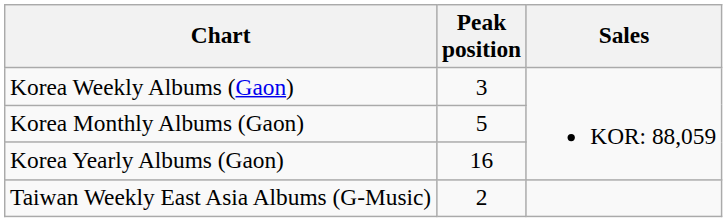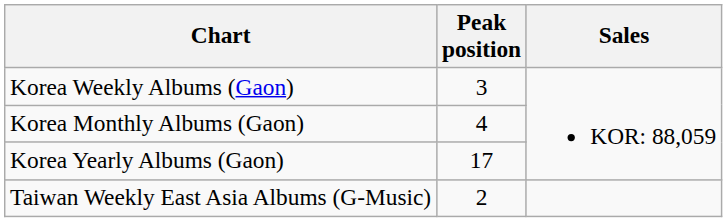 <table class="wikitable">
 <tr>
 <th>Chart</th>
 <th>Peak<br>position</th>
 <th>Sales</th>
 </tr>
 <tr>
 <td>Korea Weekly Albums (<a href='#'>Gaon</a>)</td>
 <td style="text-align:center">3</td>
 <td rowspan="3"><br><ul><li>KOR: 88,059</li></ul></td>
 </tr>
 <tr>
 <td>Korea Monthly Albums (Gaon)</td>
-<td style="text-align:center">5</td>
+<td style="text-align:center">4</td>
 </tr>
 <tr>
 <td>Korea Yearly Albums (Gaon)</td>
-<td style="text-align:center">16</td>
+<td style="text-align:center">17</td>
 </tr>
 <tr>
 <td>Taiwan Weekly East Asia Albums (G-Music)</td>
 <td style="text-align:center">2</td>
 <td></td>
 </tr>
 </table>
